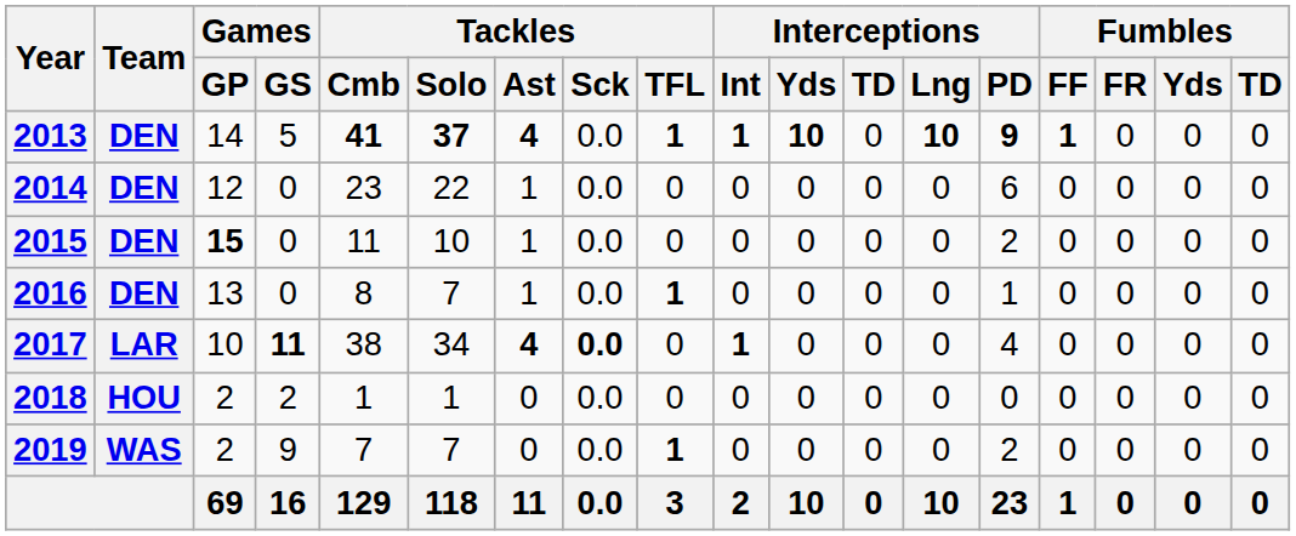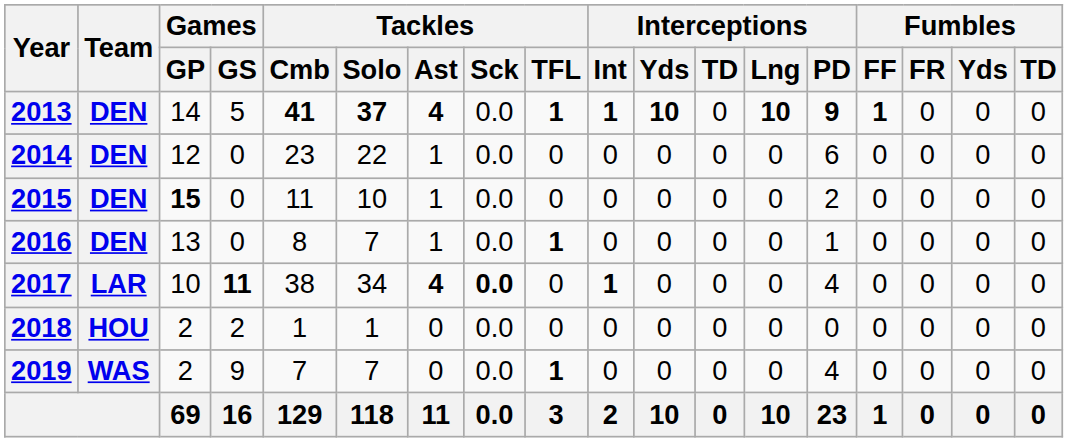 <table class="wikitable" style="text-align:center">
 <tr>
 <th rowspan="2">Year</th>
 <th rowspan="2">Team</th>
 <th colspan="2">Games</th>
 <th colspan="5">Tackles</th>
 <th colspan="5">Interceptions</th>
 <th colspan="4">Fumbles</th>
 </tr>
 <tr>
 <th>GP</th>
 <th>GS</th>
 <th>Cmb</th>
 <th>Solo</th>
 <th>Ast</th>
 <th>Sck</th>
 <th>TFL</th>
 <th>Int</th>
 <th>Yds</th>
 <th>TD</th>
 <th>Lng</th>
 <th>PD</th>
 <th>FF</th>
 <th>FR</th>
 <th>Yds</th>
 <th>TD</th>
 </tr>
 <tr>
 <th><a href='#'>2013</a></th>
 <th><a href='#'>DEN</a></th>
 <td>14</td>
 <td>5</td>
 <td><strong>41</strong></td>
 <td><strong>37</strong></td>
 <td><strong>4</strong></td>
 <td>0.0</td>
 <td><strong>1</strong></td>
 <td><strong>1</strong></td>
 <td><strong>10</strong></td>
 <td>0</td>
 <td><strong>10</strong></td>
 <td><strong>9</strong></td>
 <td><strong>1</strong></td>
 <td>0</td>
 <td>0</td>
 <td>0</td>
 </tr>
 <tr>
 <th><a href='#'>2014</a></th>
 <th><a href='#'>DEN</a></th>
 <td>12</td>
 <td>0</td>
 <td>23</td>
 <td>22</td>
 <td>1</td>
 <td>0.0</td>
 <td>0</td>
 <td>0</td>
 <td>0</td>
 <td>0</td>
 <td>0</td>
 <td>6</td>
 <td>0</td>
 <td>0</td>
 <td>0</td>
 <td>0</td>
 </tr>
 <tr>
 <th><a href='#'>2015</a></th>
 <th><a href='#'>DEN</a></th>
 <td><strong>15</strong></td>
 <td>0</td>
 <td>11</td>
 <td>10</td>
 <td>1</td>
 <td>0.0</td>
 <td>0</td>
 <td>0</td>
 <td>0</td>
 <td>0</td>
 <td>0</td>
 <td>2</td>
 <td>0</td>
 <td>0</td>
 <td>0</td>
 <td>0</td>
 </tr>
 <tr>
 <th><a href='#'>2016</a></th>
 <th><a href='#'>DEN</a></th>
 <td>13</td>
 <td>0</td>
 <td>8</td>
 <td>7</td>
 <td>1</td>
 <td>0.0</td>
 <td><strong>1</strong></td>
 <td>0</td>
 <td>0</td>
 <td>0</td>
 <td>0</td>
 <td>1</td>
 <td>0</td>
 <td>0</td>
 <td>0</td>
 <td>0</td>
 </tr>
 <tr>
 <th><a href='#'>2017</a></th>
 <th><a href='#'>LAR</a></th>
 <td>10</td>
 <td><strong>11</strong></td>
 <td>38</td>
 <td>34</td>
 <td><strong>4</strong></td>
 <td><strong>0.0</strong></td>
 <td>0</td>
 <td><strong>1</strong></td>
 <td>0</td>
 <td>0</td>
 <td>0</td>
 <td>4</td>
 <td>0</td>
 <td>0</td>
 <td>0</td>
 <td>0</td>
 </tr>
 <tr>
 <th><a href='#'>2018</a></th>
 <th><a href='#'>HOU</a></th>
 <td>2</td>
 <td>2</td>
 <td>1</td>
 <td>1</td>
 <td>0</td>
 <td>0.0</td>
 <td>0</td>
 <td>0</td>
 <td>0</td>
 <td>0</td>
 <td>0</td>
 <td>0</td>
 <td>0</td>
 <td>0</td>
 <td>0</td>
 <td>0</td>
 </tr>
 <tr>
 <th><a href='#'>2019</a></th>
 <th><a href='#'>WAS</a></th>
 <td>2</td>
 <td>9</td>
 <td>7</td>
 <td>7</td>
 <td>0</td>
 <td>0.0</td>
 <td><strong>1</strong></td>
 <td>0</td>
 <td>0</td>
 <td>0</td>
 <td>0</td>
-<td>2</td>
+<td>4</td>
 <td>0</td>
 <td>0</td>
 <td>0</td>
 <td>0</td>
 </tr>
 <tr>
 <th colspan="2"></th>
 <th>69</th>
 <th>16</th>
 <th>129</th>
 <th>118</th>
 <th>11</th>
 <th>0.0</th>
 <th>3</th>
 <th>2</th>
 <th>10</th>
 <th>0</th>
 <th>10</th>
 <th>23</th>
 <th>1</th>
 <th>0</th>
 <th>0</th>
 <th>0</th>
 </tr>
 </table>
